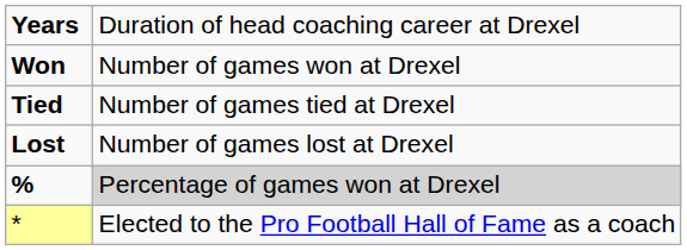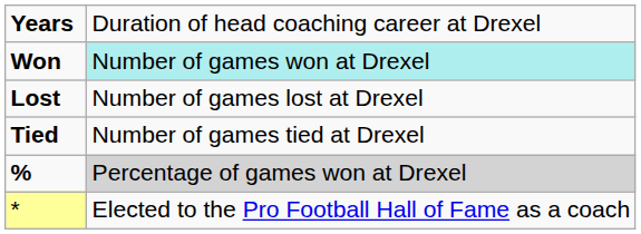 <table class="wikitable">
 <tr>
 <td><strong>Years</strong></td>
 <td>Duration of head coaching career at Drexel</td>
 </tr>
 <tr>
 <td><strong>Won</strong></td>
-<td>Number of games won at Drexel</td>
+<td style="background: paleturquoise;">Number of games won at Drexel</td>
+</tr>
+<tr>
+<td><strong>Lost</strong></td>
+<td>Number of games lost at Drexel</td>
 </tr>
 <tr>
 <td><strong>Tied</strong></td>
 <td>Number of games tied at Drexel</td>
-</tr>
-<tr>
-<td><strong>Lost</strong></td>
-<td>Number of games lost at Drexel</td>
 </tr>
 <tr>
 <td><strong>%</strong></td>
 <td style="background: lightgrey;">Percentage of games won at Drexel</td>
 </tr>
 <tr>
 <td style="background-color:#FFFF99; border:1px solid #aaaaaa; width:3em">*</td>
 <td>Elected to the <a href='#'>Pro Football Hall of Fame</a> as a coach</td>
 </tr>
 </table>
